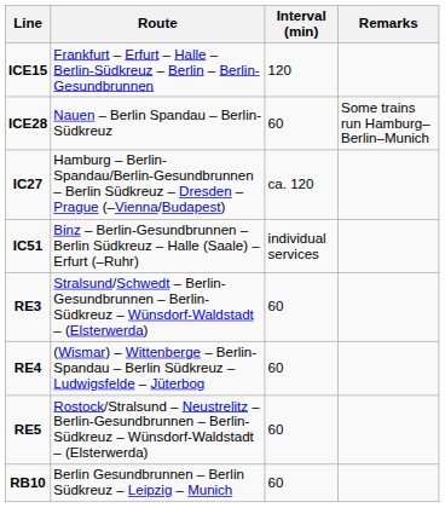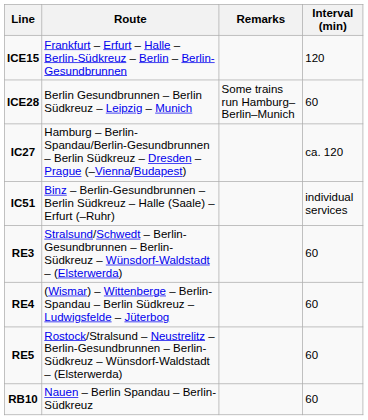 <table class="wikitable" width="80%">
 <tr>
 <th>Line</th>
 <th>Route</th>
+<th>Remarks</th>
 <th>Interval (min)</th>
-<th>Remarks</th>
 </tr>
 <tr>
 <td align="center"><strong>ICE15</strong></td>
 <td><a href='#'>Frankfurt</a> – <a href='#'>Erfurt</a> – <a href='#'>Halle</a> – <a href='#'>Berlin-Südkreuz</a> – <a href='#'>Berlin</a> – <a href='#'>Berlin-Gesundbrunnen</a></td>
+<td></td>
 <td>120</td>
-<td></td>
 </tr>
 <tr>
 <td align="center"><strong>ICE28 </strong></td>
-<td><a href='#'>Nauen</a> – Berlin Spandau – Berlin-Südkreuz</td>
+<td>Berlin Gesundbrunnen – Berlin Südkreuz – <a href='#'>Leipzig</a> – <a href='#'>Munich</a></td>
+<td>Some trains run Hamburg–Berlin–Munich</td>
 <td>60</td>
-<td>Some trains run Hamburg–Berlin–Munich</td>
 </tr>
 <tr>
 <td align="center"><strong>IC27</strong></td>
 <td>Hamburg – Berlin-Spandau/Berlin-Gesundbrunnen – Berlin Südkreuz – <a href='#'>Dresden</a> – <a href='#'>Prague</a> (–<a href='#'>Vienna</a>/<a href='#'>Budapest</a>)</td>
+<td></td>
 <td>ca. 120</td>
-<td></td>
 </tr>
 <tr>
 <td align="center"><strong>IC51</strong></td>
 <td><a href='#'>Binz</a> – Berlin-Gesundbrunnen – Berlin Südkreuz – Halle (Saale) – Erfurt (–Ruhr)</td>
+<td></td>
 <td>individual services</td>
-<td></td>
 </tr>
 <tr>
 <td align="center"><strong>RE3</strong></td>
 <td><a href='#'>Stralsund</a>/<a href='#'>Schwedt</a> – Berlin-Gesundbrunnen – Berlin-Südkreuz – <a href='#'>Wünsdorf-Waldstadt</a> – (<a href='#'>Elsterwerda</a>)</td>
+<td></td>
 <td>60</td>
-<td></td>
 </tr>
 <tr>
 <td align="center"><strong>RE4</strong></td>
 <td>(<a href='#'>Wismar</a>) – <a href='#'>Wittenberge</a> – Berlin-Spandau – Berlin Südkreuz – <a href='#'>Ludwigsfelde</a> – <a href='#'>Jüterbog</a></td>
+<td></td>
 <td>60</td>
-<td></td>
 </tr>
 <tr>
 <td align="center"><strong>RE5</strong></td>
 <td><a href='#'>Rostock</a>/Stralsund – <a href='#'>Neustrelitz</a> – Berlin-Gesundbrunnen – Berlin-Südkreuz – Wünsdorf-Waldstadt – (Elsterwerda)</td>
+<td></td>
 <td>60</td>
-<td></td>
 </tr>
 <tr>
 <td align="center"><strong>RB10</strong></td>
-<td>Berlin Gesundbrunnen – Berlin Südkreuz – <a href='#'>Leipzig</a> – <a href='#'>Munich</a></td>
+<td><a href='#'>Nauen</a> – Berlin Spandau – Berlin-Südkreuz</td>
+<td></td>
 <td>60</td>
-<td></td>
 </tr>
 </table>
